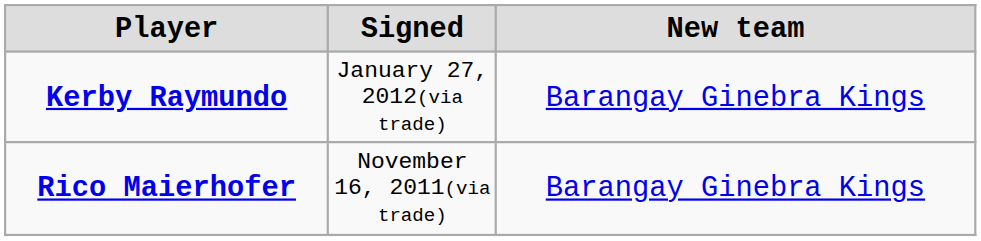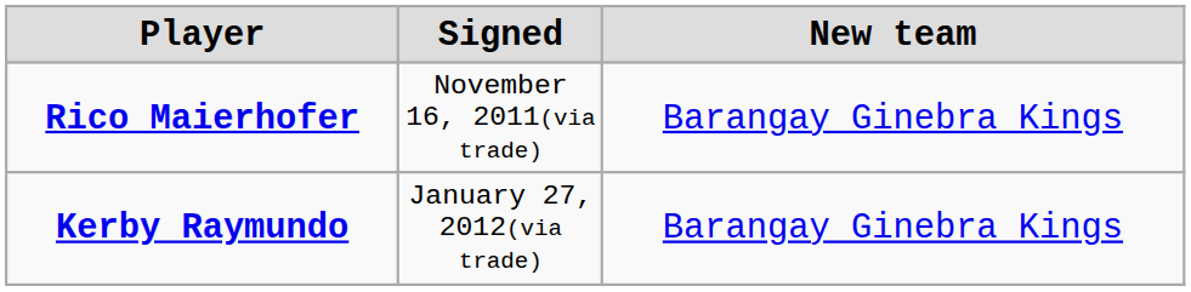 <table class="wikitable" style="text-align: center">
 <tr align="center" bgcolor="#dddddd">
 <td style="width:140px"><strong>Player</strong></td>
 <td style="width:70px"><strong>Signed</strong></td>
 <td style="width:210px"><strong>New team</strong></td>
 </tr>
 <tr style="height:40px">
+<td><strong><a href='#'>Rico Maierhofer</a></strong></td>
+<td style="font-size: 80%">November 16, 2011<small>(via trade)</small></td>
+<td><a href='#'>Barangay Ginebra Kings</a></td>
+</tr>
+<tr style="height:40px">
 <td><strong><a href='#'>Kerby Raymundo</a></strong></td>
 <td style="font-size: 80%">January 27, 2012<small>(via trade)</small></td>
 <td><a href='#'>Barangay Ginebra Kings</a></td>
 </tr>
-<tr style="height:40px">
-<td><strong><a href='#'>Rico Maierhofer</a></strong></td>
-<td style="font-size: 80%">November 16, 2011<small>(via trade)</small></td>
-<td><a href='#'>Barangay Ginebra Kings</a></td>
-</tr>
 </table>
